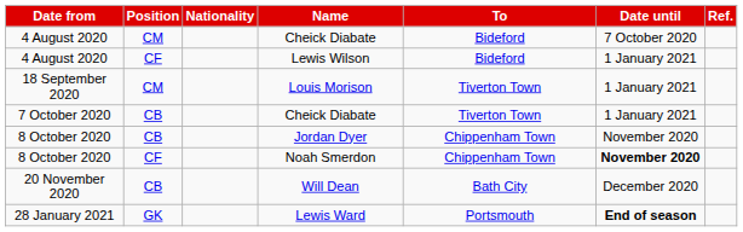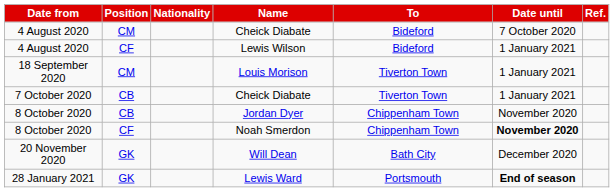 <table class="wikitable"  style="text-align:center; font-size:90%; ">
 <tr>
 <th style="background:#DD0000; color:#FFFFFF; width:120px;">Date from</th>
 <th style="background:#DD0000; color:#FFFFFF; width:50px;">Position</th>
 <th style="background:#DD0000; color:#FFFFFF; width:50px;">Nationality</th>
 <th style="background:#DD0000; color:#FFFFFF; width:150px;">Name</th>
 <th style="background:#DD0000; color:#FFFFFF; width:200px;">To</th>
 <th style="background:#DD0000; color:#FFFFFF; width:110px;">Date until</th>
 <th style="background:#DD0000; color:#FFFFFF; width:25px;">Ref.</th>
 </tr>
 <tr>
 <td>4 August 2020</td>
 <td><a href='#'>CM</a></td>
 <td></td>
 <td>Cheick Diabate</td>
 <td> <a href='#'>Bideford</a></td>
 <td>7 October 2020</td>
 <td></td>
 </tr>
 <tr>
 <td>4 August 2020</td>
 <td><a href='#'>CF</a></td>
 <td></td>
 <td>Lewis Wilson</td>
 <td> <a href='#'>Bideford</a></td>
 <td>1 January 2021</td>
 <td></td>
 </tr>
 <tr>
 <td>18 September 2020</td>
 <td><a href='#'>CM</a></td>
 <td></td>
 <td><a href='#'>Louis Morison</a></td>
 <td> <a href='#'>Tiverton Town</a></td>
 <td>1 January 2021</td>
 <td></td>
 </tr>
 <tr>
 <td>7 October 2020</td>
 <td><a href='#'>CB</a></td>
 <td></td>
 <td>Cheick Diabate</td>
 <td> <a href='#'>Tiverton Town</a></td>
 <td>1 January 2021</td>
 <td></td>
 </tr>
 <tr>
 <td>8 October 2020</td>
 <td><a href='#'>CB</a></td>
 <td></td>
 <td><a href='#'>Jordan Dyer</a></td>
 <td> <a href='#'>Chippenham Town</a></td>
 <td>November 2020</td>
 <td></td>
 </tr>
 <tr>
 <td>8 October 2020</td>
 <td><a href='#'>CF</a></td>
 <td></td>
 <td>Noah Smerdon</td>
 <td> <a href='#'>Chippenham Town</a></td>
 <td><strong>November 2020</strong></td>
 <td></td>
 </tr>
 <tr>
 <td>20 November 2020</td>
-<td><a href='#'>CB</a></td>
+<td><a href='#'>GK</a></td>
 <td></td>
 <td><a href='#'>Will Dean</a></td>
 <td> <a href='#'>Bath City</a></td>
 <td>December 2020</td>
 <td></td>
 </tr>
 <tr>
 <td>28 January 2021</td>
 <td><a href='#'>GK</a></td>
 <td></td>
 <td><a href='#'>Lewis Ward</a></td>
 <td> <a href='#'>Portsmouth</a></td>
 <td><strong>End of season</strong></td>
 <td></td>
 </tr>
 </table>
